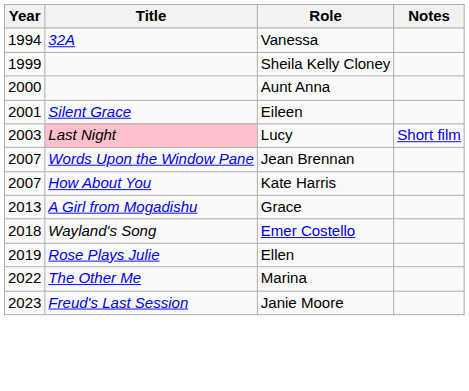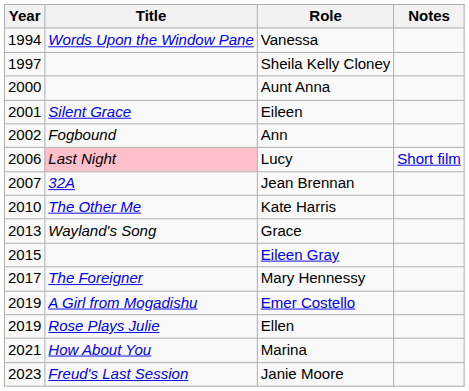 <table class="wikitable sortable">
 <tr>
 <th>Year</th>
 <th>Title</th>
 <th>Role</th>
 <th class="unsortable">Notes</th>
 </tr>
 <tr>
 <td>1994</td>
-<td><em><a href='#'>32A</a></em></td>
+<td><em><a href='#'>Words Upon the Window Pane</a></em></td>
 <td>Vanessa</td>
 <td></td>
 </tr>
 <tr>
-<td>1999</td>
+<td>1997</td>
 <td><em></em></td>
 <td>Sheila Kelly Cloney</td>
 <td></td>
 </tr>
 <tr>
 <td>2000</td>
 <td><em></em></td>
 <td>Aunt Anna</td>
 <td></td>
 </tr>
 <tr>
 <td>2001</td>
 <td><em><a href='#'>Silent Grace</a></em></td>
 <td>Eileen</td>
 <td></td>
 </tr>
 <tr>
-<td>2003</td>
+<td>2002</td>
+<td><em>Fogbound</em></td>
+<td>Ann</td>
+<td></td>
+</tr>
+<tr>
+<td>2006</td>
 <td style="background: pink;"><em>Last Night</em></td>
 <td>Lucy</td>
 <td><a href='#'>Short film</a></td>
 </tr>
 <tr>
 <td>2007</td>
-<td><em><a href='#'>Words Upon the Window Pane</a></em></td>
+<td><em><a href='#'>32A</a></em></td>
 <td>Jean Brennan</td>
 <td></td>
 </tr>
 <tr>
-<td>2007</td>
-<td><em><a href='#'>How About You</a></em></td>
+<td>2010</td>
+<td><em><a href='#'>The Other Me</a></em></td>
 <td>Kate Harris</td>
 <td></td>
 </tr>
 <tr>
 <td>2013</td>
-<td><em><a href='#'>A Girl from Mogadishu</a></em></td>
+<td><em>Wayland's Song</em></td>
 <td>Grace</td>
 <td></td>
 </tr>
 <tr>
-<td>2018</td>
-<td><em>Wayland's Song</em></td>
+<td>2015</td>
+<td><em></em></td>
+<td><a href='#'>Eileen Gray</a></td>
+<td></td>
+</tr>
+<tr>
+<td>2017</td>
+<td><em><a href='#'>The Foreigner</a></em></td>
+<td>Mary Hennessy</td>
+<td></td>
+</tr>
+<tr>
+<td>2019</td>
+<td><em><a href='#'>A Girl from Mogadishu</a></em></td>
 <td><a href='#'>Emer Costello</a></td>
 <td></td>
 </tr>
 <tr>
 <td>2019</td>
 <td><em><a href='#'>Rose Plays Julie</a></em></td>
 <td>Ellen</td>
 <td></td>
 </tr>
 <tr>
-<td>2022</td>
-<td><em><a href='#'>The Other Me</a></em></td>
+<td>2021</td>
+<td><em><a href='#'>How About You</a></em></td>
 <td>Marina</td>
 <td></td>
 </tr>
 <tr>
 <td>2023</td>
 <td><em><a href='#'>Freud's Last Session</a></em></td>
 <td>Janie Moore</td>
 <td></td>
 </tr>
 </table>
